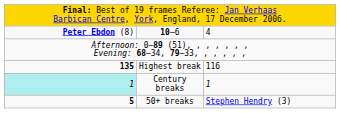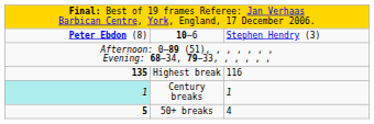 <table class="wikitable" style="font-size: 95%; margin: 1em auto 1em auto;">
 <tr>
 <td colspan="3" align="center" bgcolor="#ffd700"><strong>Final:</strong> Best of 19 frames  Referee: <a href='#'>Jan Verhaas</a><br><a href='#'>Barbican Centre</a>, <a href='#'>York</a>, England, 17 December 2006.</td>
 </tr>
 <tr>
 <td width="200" align="right"><strong><a href='#'>Peter Ebdon</a></strong> (8) <br></td>
 <td width="100" align="center"><strong>10</strong>–6</td>
-<td>4</td>
+<td width="200"><a href='#'>Stephen Hendry</a> (3)<br></td>
 </tr>
 <tr>
 <td colspan="3" align="center" style="font-size: 100%"><em>Afternoon:</em> 0–<strong>89</strong> (51), , , , , , ,  <br><em>Evening:</em> <strong>68</strong>–34, <strong>79</strong>–33, , , , , , </td>
 </tr>
 <tr>
 <td align="right"><strong>135</strong></td>
 <td align="center">Highest break</td>
 <td>116</td>
 </tr>
 <tr>
 <td align="right" style="background: paleturquoise;"><em>1</em></td>
 <td align="center">Century breaks</td>
 <td><em>1</em></td>
 </tr>
 <tr>
 <td align="right"><strong>5</strong></td>
 <td align="center">50+ breaks</td>
-<td width="200"><a href='#'>Stephen Hendry</a> (3)<br></td>
+<td>4</td>
 </tr>
 </table>
